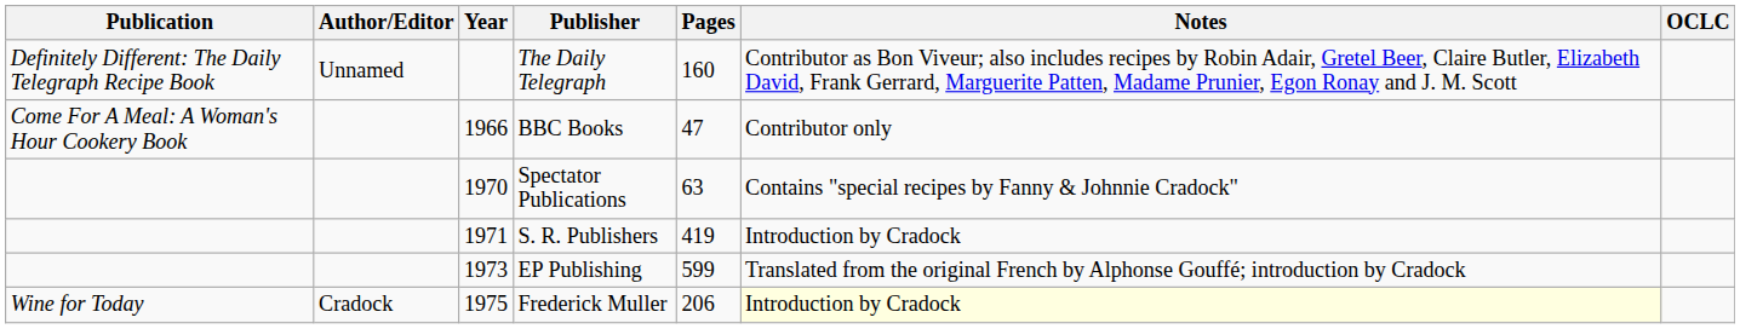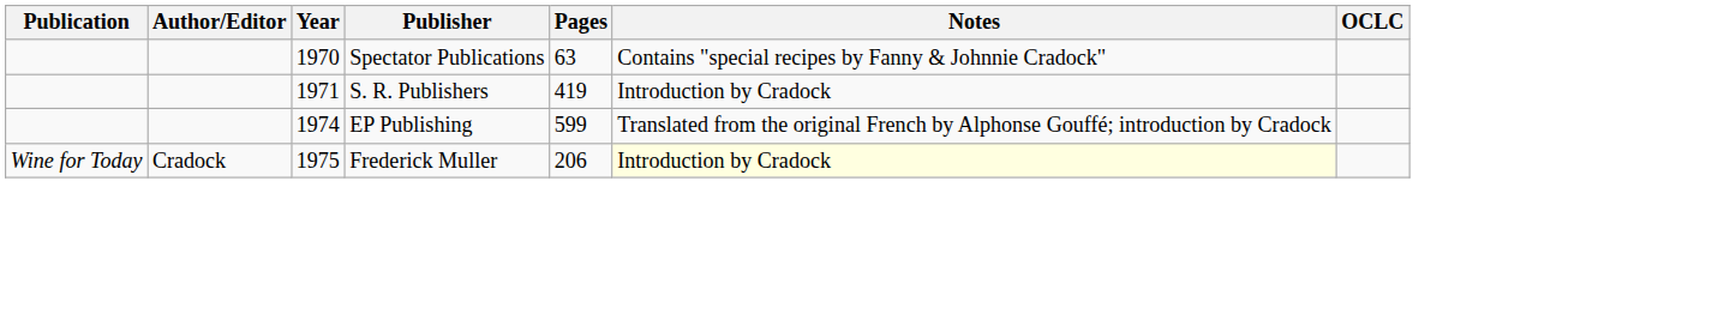 <table class="wikitable plainrowheaders sortable" style="margin-right: 0;">
 <tr>
 <th scope="col">Publication</th>
 <th scope="col">Author/Editor</th>
 <th scope="col">Year</th>
 <th scope="col">Publisher</th>
 <th scope="col">Pages</th>
 <th scope="col" class="unsortable">Notes</th>
 <th scope="col" class="unsortable">OCLC</th>
-</tr>
-<tr>
-<td><em>Definitely Different: The Daily Telegraph Recipe Book</em></td>
-<td>Unnamed</td>
-<td></td>
-<td><em>The Daily Telegraph</em></td>
-<td>160</td>
-<td>Contributor as Bon Viveur; also includes recipes by Robin Adair, <a href='#'>Gretel Beer</a>, Claire Butler, <a href='#'>Elizabeth David</a>, Frank Gerrard, <a href='#'>Marguerite Patten</a>, <a href='#'>Madame Prunier</a>, <a href='#'>Egon Ronay</a> and J. M. Scott</td>
-<td></td>
-</tr>
-<tr>
-<td><em>Come For A Meal: A Woman's Hour Cookery Book</em></td>
-<td></td>
-<td>1966</td>
-<td>BBC Books</td>
-<td>47</td>
-<td>Contributor only</td>
-<td></td>
 </tr>
 <tr>
 <td><em></em></td>
 <td></td>
 <td>1970</td>
 <td>Spectator Publications</td>
 <td>63</td>
 <td>Contains "special recipes by Fanny & Johnnie Cradock"</td>
 <td></td>
 </tr>
 <tr>
 <td><em></em></td>
 <td></td>
 <td>1971</td>
 <td>S. R. Publishers</td>
 <td>419</td>
 <td>Introduction by Cradock</td>
 <td></td>
 </tr>
 <tr>
 <td><em></em></td>
 <td></td>
-<td>1973</td>
+<td>1974</td>
 <td>EP Publishing</td>
 <td>599</td>
 <td>Translated from the original French by Alphonse Gouffé; introduction by Cradock</td>
 <td></td>
 </tr>
 <tr>
 <td><em>Wine for Today</em></td>
 <td> Cradock</td>
 <td>1975</td>
 <td>Frederick Muller</td>
 <td>206</td>
 <td style="background: lightyellow;">Introduction by Cradock</td>
 <td></td>
 </tr>
 </table>
